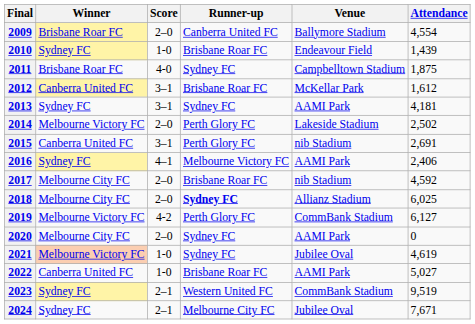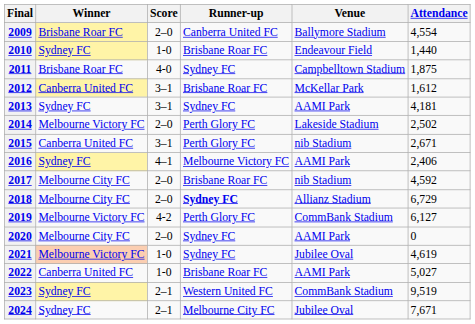 <table class="sortable plainrowheaders wikitable">
 <tr>
 <th scope=col>Final</th>
 <th scope=col>Winner</th>
 <th scope=col>Score</th>
 <th scope=col>Runner-up</th>
 <th scope=col>Venue</th>
 <th scope=col><a href='#'>Attendance</a></th>
 </tr>
 <tr>
 <th scope=row style=text-align:center><a href='#'>2009</a></th>
 <td style="background-color:#fff4a7"><a href='#'>Brisbane Roar FC</a> </td>
 <td align=center>2–0</td>
 <td><a href='#'>Canberra United FC</a></td>
 <td><a href='#'>Ballymore Stadium</a></td>
 <td>4,554</td>
 </tr>
 <tr>
 <th scope=row style=text-align:center><a href='#'>2010</a></th>
 <td style="background-color:#fff4a7"><a href='#'>Sydney FC</a> </td>
 <td align=center>1-0</td>
 <td><a href='#'>Brisbane Roar FC</a></td>
 <td><a href='#'>Endeavour Field</a></td>
-<td>1,439</td>
+<td>1,440</td>
 </tr>
 <tr>
 <th scope=row style=text-align:center><a href='#'>2011</a></th>
 <td><a href='#'>Brisbane Roar FC</a></td>
 <td align=center>4-0</td>
 <td><a href='#'>Sydney FC</a></td>
 <td><a href='#'>Campbelltown Stadium</a></td>
 <td>1,875</td>
 </tr>
 <tr>
 <th scope=row style=text-align:center><a href='#'>2012</a></th>
 <td style="background-color:#fff4a7"><a href='#'>Canberra United FC</a> </td>
 <td align=center>3–1</td>
 <td><a href='#'>Brisbane Roar FC</a></td>
 <td><a href='#'>McKellar Park</a></td>
 <td>1,612</td>
 </tr>
 <tr>
 <th scope=row style=text-align:center><a href='#'>2013</a></th>
 <td><a href='#'>Sydney FC</a></td>
 <td align=center>3–1</td>
 <td><a href='#'>Sydney FC</a></td>
 <td><a href='#'>AAMI Park</a></td>
 <td>4,181</td>
 </tr>
 <tr>
 <th scope=row style=text-align:center><a href='#'>2014</a></th>
 <td><a href='#'>Melbourne Victory FC</a></td>
 <td align=center>2–0</td>
 <td><a href='#'>Perth Glory FC</a></td>
 <td><a href='#'>Lakeside Stadium</a></td>
 <td>2,502</td>
 </tr>
 <tr>
 <th scope=row style=text-align:center><a href='#'>2015</a></th>
 <td><a href='#'>Canberra United FC</a></td>
 <td align=center>3–1</td>
 <td><a href='#'>Perth Glory FC</a></td>
 <td><a href='#'>nib Stadium</a></td>
-<td>2,691</td>
+<td>2,671</td>
 </tr>
 <tr>
 <th scope=row style=text-align:center><a href='#'>2016</a></th>
 <td style="background-color:#fff4a7"><a href='#'>Sydney FC</a> </td>
 <td align=center>4–1</td>
 <td><a href='#'>Melbourne Victory FC</a></td>
 <td><a href='#'>AAMI Park</a></td>
 <td>2,406</td>
 </tr>
 <tr>
 <th scope=row style=text-align:center><a href='#'>2017</a></th>
 <td><a href='#'>Melbourne City FC</a></td>
 <td align=center>2–0</td>
 <td><a href='#'>Brisbane Roar FC</a></td>
 <td><a href='#'>nib Stadium</a></td>
 <td>4,592</td>
 </tr>
 <tr>
 <th scope=row style=text-align:center><a href='#'>2018</a></th>
 <td><a href='#'>Melbourne City FC</a></td>
 <td align=center>2–0</td>
 <td><strong><a href='#'>Sydney FC</a></strong></td>
 <td><a href='#'>Allianz Stadium</a></td>
-<td>6,025</td>
+<td>6,729</td>
 </tr>
 <tr>
 <th scope=row style=text-align:center><a href='#'>2019</a></th>
 <td><a href='#'>Melbourne Victory FC</a></td>
 <td align=center>4-2</td>
 <td><a href='#'>Perth Glory FC</a></td>
 <td><a href='#'>CommBank Stadium</a></td>
 <td>6,127</td>
 </tr>
 <tr>
 <th scope=row style=text-align:center><a href='#'>2020</a></th>
 <td><a href='#'>Melbourne City FC</a></td>
 <td align=center>2–0</td>
 <td><a href='#'>Sydney FC</a></td>
 <td><a href='#'>AAMI Park</a></td>
 <td>0</td>
 </tr>
 <tr>
 <th scope=row style=text-align:center><a href='#'>2021</a></th>
 <td style="background-color:#FBCEB1"><a href='#'>Melbourne Victory FC</a> </td>
 <td align=center>1-0</td>
 <td><a href='#'>Sydney FC</a></td>
 <td><a href='#'>Jubilee Oval</a></td>
 <td>4,619</td>
 </tr>
 <tr>
 <th scope=row style=text-align:center><a href='#'>2022</a></th>
 <td><a href='#'>Canberra United FC</a></td>
 <td align=center>1-0</td>
 <td><a href='#'>Brisbane Roar FC</a></td>
 <td><a href='#'>AAMI Park</a></td>
 <td>5,027</td>
 </tr>
 <tr>
 <th scope=row style=text-align:center><a href='#'>2023</a></th>
 <td style="background-color:#fff4a7"><a href='#'>Sydney FC</a> </td>
 <td align=center>2–1</td>
 <td><a href='#'>Western United FC</a></td>
 <td><a href='#'>CommBank Stadium</a></td>
 <td>9,519</td>
 </tr>
 <tr>
 <th scope=row style=text-align:center><a href='#'>2024</a></th>
 <td><a href='#'>Sydney FC</a></td>
 <td align=center>2–1</td>
 <td><a href='#'>Melbourne City FC</a></td>
 <td><a href='#'>Jubilee Oval</a></td>
 <td>7,671</td>
 </tr>
 </table>
